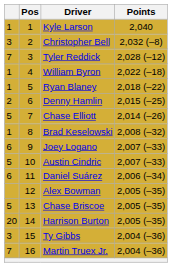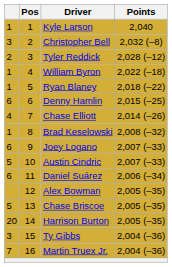 <table class="wikitable" style="font-size: 95%;">
 <tr>
 <th></th>
 <th>Pos</th>
 <th>Driver</th>
 <th>Points</th>
 </tr>
 <tr style="background:#D4AF37;">
 <td align="left"> 1</td>
 <td style="text-align:center;">1</td>
 <td><a href='#'>Kyle Larson</a></td>
 <td style="text-align:center;">2,040</td>
 </tr>
 <tr style="background:#D4AF37;">
 <td align="left"> 3</td>
 <td style="text-align:center;">2</td>
 <td><a href='#'>Christopher Bell</a></td>
 <td style="text-align:center;">2,032 (–8)</td>
 </tr>
 <tr style="background:#D4AF37;">
-<td align="left"> 7</td>
+<td align="left"> 2</td>
 <td style="text-align:center;">3</td>
 <td><a href='#'>Tyler Reddick</a></td>
 <td style="text-align:center;">2,028 (–12)</td>
 </tr>
 <tr style="background:#D4AF37;">
 <td align="left"> 1</td>
 <td style="text-align:center;">4</td>
 <td><a href='#'>William Byron</a></td>
 <td style="text-align:center;">2,022 (–18)</td>
 </tr>
 <tr style="background:#D4AF37;">
 <td align="left"> 1</td>
 <td style="text-align:center;">5</td>
 <td><a href='#'>Ryan Blaney</a></td>
 <td style="text-align:center;">2,018 (–22)</td>
 </tr>
 <tr style="background:#D4AF37;">
-<td align="left"> 2</td>
+<td align="left"> 6</td>
 <td style="text-align:center;">6</td>
 <td><a href='#'>Denny Hamlin</a></td>
 <td style="text-align:center;">2,015 (–25)</td>
 </tr>
 <tr style="background:#D4AF37;">
-<td align="left"> 5</td>
+<td align="left"> 4</td>
 <td style="text-align:center;">7</td>
 <td><a href='#'>Chase Elliott</a></td>
 <td style="text-align:center;">2,014 (–26)</td>
 </tr>
 <tr style="background:#D4AF37;">
 <td align="left"> 1</td>
 <td style="text-align:center;">8</td>
 <td><a href='#'>Brad Keselowski</a></td>
 <td style="text-align:center;">2,008 (–32)</td>
 </tr>
 <tr style="background:#D4AF37;">
 <td align="left"> 6</td>
 <td style="text-align:center;">9</td>
 <td><a href='#'>Joey Logano</a></td>
 <td style="text-align:center;">2,007 (–33)</td>
 </tr>
 <tr style="background:#D4AF37;">
 <td align="left"> 5</td>
 <td style="text-align:center;">10</td>
 <td><a href='#'>Austin Cindric</a></td>
 <td style="text-align:center;">2,007 (–33)</td>
 </tr>
 <tr style="background:#D4AF37;">
 <td align="left"> 6</td>
 <td style="text-align:center;">11</td>
 <td><a href='#'>Daniel Suárez</a></td>
 <td style="text-align:center;">2,006 (–34)</td>
 </tr>
 <tr style="background:#D4AF37;">
 <td align="left"></td>
 <td style="text-align:center;">12</td>
 <td><a href='#'>Alex Bowman</a></td>
 <td style="text-align:center;">2,005 (–35)</td>
 </tr>
 <tr style="background:#D4AF37;">
 <td align="left"> 5</td>
 <td style="text-align:center;">13</td>
 <td><a href='#'>Chase Briscoe</a></td>
 <td style="text-align:center;">2,005 (–35)</td>
 </tr>
 <tr style="background:#D4AF37;">
 <td align="left"> 20</td>
 <td style="text-align:center;">14</td>
 <td><a href='#'>Harrison Burton</a></td>
 <td style="text-align:center;">2,005 (–35)</td>
 </tr>
 <tr style="background:#D4AF37;">
 <td align="left"> 3</td>
 <td style="text-align:center;">15</td>
 <td><a href='#'>Ty Gibbs</a></td>
 <td style="text-align:center;">2,004 (–36)</td>
 </tr>
 <tr style="background:#D4AF37;">
 <td align="left"> 7</td>
 <td style="text-align:center;">16</td>
 <td><a href='#'>Martin Truex Jr.</a></td>
 <td style="text-align:center;">2,004 (–36)</td>
 </tr>
 <tr class="sortbottom">
 <th colspan="9"></th>
 </tr>
 </table>
